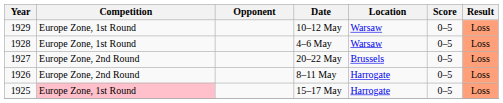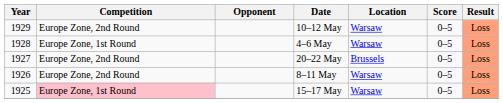 <table class="wikitable collapsible collapsed">
 <tr>
 <th width="45">Year</th>
 <th width="280">Competition</th>
 <th width="120">Opponent</th>
 <th width="80">Date</th>
 <th width="120">Location</th>
 <th width="50">Score</th>
 <th width="50">Result</th>
 </tr>
 <tr>
 <td align="center" rowspan="1">1929</td>
-<td>Europe Zone, 1st Round</td>
+<td>Europe Zone, 2nd Round</td>
 <td></td>
 <td>10–12 May</td>
 <td><a href='#'>Warsaw</a> </td>
 <td align="center">0–5</td>
 <td align="center" bgcolor="#FFA07A">Loss</td>
 </tr>
 <tr>
 <td align="center" rowspan="1">1928</td>
 <td>Europe Zone, 1st Round</td>
 <td></td>
 <td>4–6 May</td>
 <td><a href='#'>Warsaw</a> </td>
 <td align="center">0–5</td>
 <td align="center" bgcolor="#FFA07A">Loss</td>
 </tr>
 <tr>
 <td align="center" rowspan="1">1927</td>
 <td>Europe Zone, 2nd Round</td>
 <td></td>
 <td>20–22 May</td>
 <td><a href='#'>Brussels</a> </td>
 <td align="center">0–5</td>
 <td align="center" bgcolor="#FFA07A">Loss</td>
 </tr>
 <tr>
 <td align="center" rowspan="1">1926</td>
 <td>Europe Zone, 2nd Round</td>
 <td></td>
 <td>8–11 May</td>
-<td><a href='#'>Harrogate</a> </td>
+<td><a href='#'>Warsaw</a> </td>
 <td align="center">0–5</td>
 <td align="center" bgcolor="#FFA07A">Loss</td>
 </tr>
 <tr>
 <td align="center" rowspan="1">1925</td>
 <td style="background: pink;">Europe Zone, 1st Round</td>
 <td></td>
 <td>15–17 May</td>
-<td><a href='#'>Harrogate</a> </td>
+<td><a href='#'>Warsaw</a> </td>
 <td align="center">0–5</td>
 <td align="center" bgcolor="#FFA07A">Loss</td>
 </tr>
 <tr>
 </tr>
 </table>
